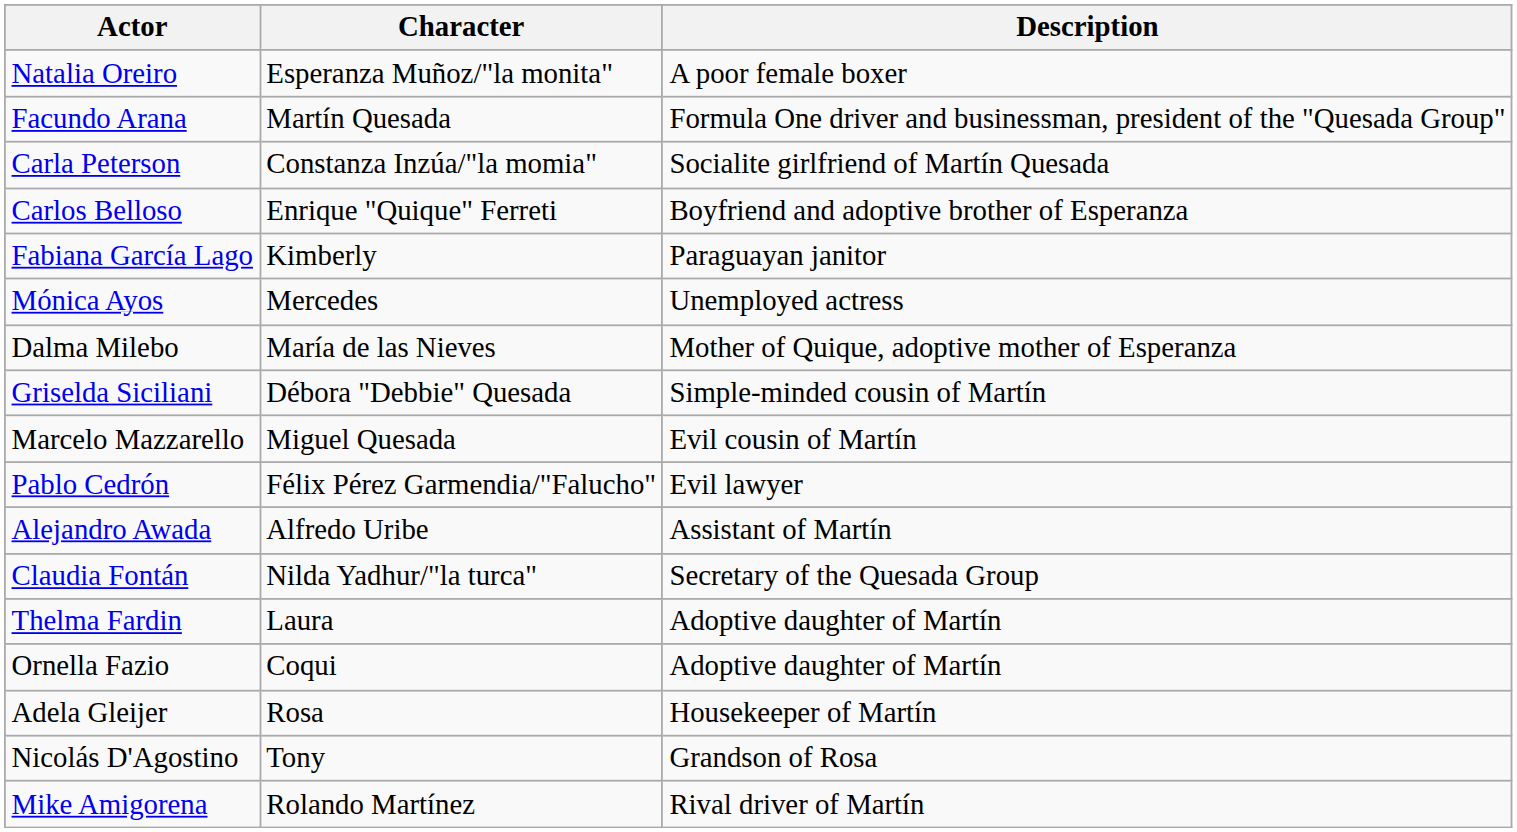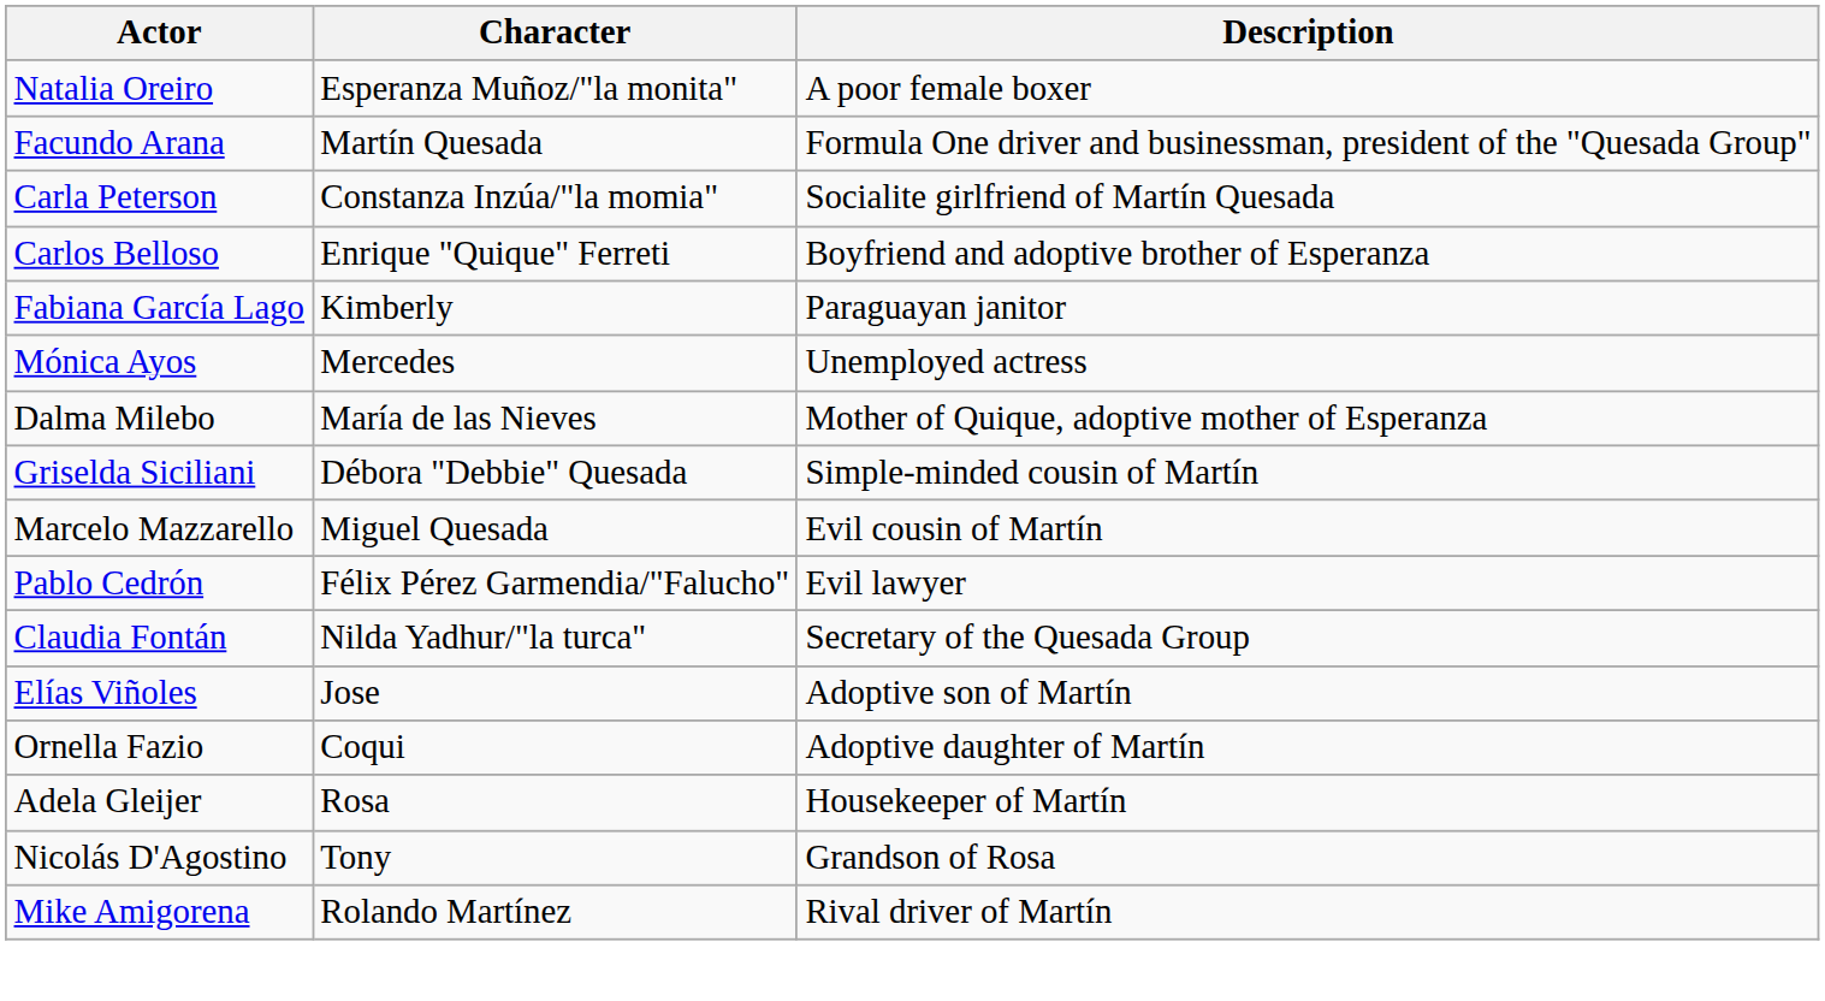 <table class="wikitable">
 <tr>
 <th scope="col">Actor</th>
 <th scope="col">Character</th>
 <th scope="col">Description</th>
 </tr>
 <tr>
 <td scope="row"><a href='#'>Natalia Oreiro</a></td>
 <td>Esperanza Muñoz/"la monita"</td>
 <td>A poor female boxer</td>
 </tr>
 <tr>
 <td scope="row"><a href='#'>Facundo Arana</a></td>
 <td>Martín Quesada</td>
 <td>Formula One driver and businessman, president of the "Quesada Group"</td>
 </tr>
 <tr>
 <td scope="row"><a href='#'>Carla Peterson</a></td>
 <td>Constanza Inzúa/"la momia"</td>
 <td>Socialite girlfriend of Martín Quesada</td>
 </tr>
 <tr>
 <td scope="row"><a href='#'>Carlos Belloso</a></td>
 <td>Enrique "Quique" Ferreti</td>
 <td>Boyfriend and adoptive brother of Esperanza</td>
 </tr>
 <tr>
 <td scope="row"><a href='#'>Fabiana García Lago</a></td>
 <td>Kimberly</td>
 <td>Paraguayan janitor</td>
 </tr>
 <tr>
 <td scope="row"><a href='#'>Mónica Ayos</a></td>
 <td>Mercedes</td>
 <td>Unemployed actress</td>
 </tr>
 <tr>
 <td scope="row">Dalma Milebo</td>
 <td>María de las Nieves</td>
 <td>Mother of Quique, adoptive mother of Esperanza</td>
 </tr>
 <tr>
 <td scope="row"><a href='#'>Griselda Siciliani</a></td>
 <td>Débora "Debbie" Quesada</td>
 <td>Simple-minded cousin of Martín</td>
 </tr>
 <tr>
 <td scope="row">Marcelo Mazzarello</td>
 <td>Miguel Quesada</td>
 <td>Evil cousin of Martín</td>
 </tr>
 <tr>
 <td scope="row"><a href='#'>Pablo Cedrón</a></td>
 <td>Félix Pérez Garmendia/"Falucho"</td>
 <td>Evil lawyer</td>
 </tr>
 <tr>
-<td scope="row"><a href='#'>Alejandro Awada</a></td>
-<td>Alfredo Uribe</td>
-<td>Assistant of Martín</td>
-</tr>
-<tr>
 <td scope="row"><a href='#'>Claudia Fontán</a></td>
 <td>Nilda Yadhur/"la turca"</td>
 <td>Secretary of the Quesada Group</td>
 </tr>
 <tr>
-<td scope="row"><a href='#'>Thelma Fardin</a></td>
-<td>Laura</td>
-<td>Adoptive daughter of Martín</td>
+<td scope="row"><a href='#'>Elías Viñoles</a></td>
+<td>Jose</td>
+<td>Adoptive son of Martín</td>
 </tr>
 <tr>
 <td scope="row">Ornella Fazio</td>
 <td>Coqui</td>
 <td>Adoptive daughter of Martín</td>
 </tr>
 <tr>
 <td scope="row">Adela Gleijer</td>
 <td>Rosa</td>
 <td>Housekeeper of Martín</td>
 </tr>
 <tr>
 <td scope="row">Nicolás D'Agostino</td>
 <td>Tony</td>
 <td>Grandson of Rosa</td>
 </tr>
 <tr>
 <td scope="row"><a href='#'>Mike Amigorena</a></td>
 <td>Rolando Martínez</td>
 <td>Rival driver of Martín</td>
 </tr>
 </table>
